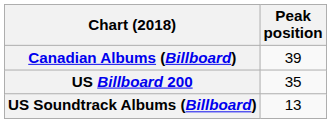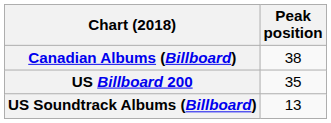 <table class="wikitable sortable plainrowheaders" style="text-align:center">
 <tr>
 <th scope="col">Chart (2018)</th>
 <th scope="col">Peak<br>position</th>
 </tr>
 <tr>
 <th scope="row"><a href='#'>Canadian Albums</a> (<em><a href='#'>Billboard</a></em>)</th>
-<td>39</td>
+<td>38</td>
 </tr>
 <tr>
 <th scope="row">US <a href='#'><em>Billboard</em> 200</a></th>
 <td>35</td>
 </tr>
 <tr>
 <th scope="row">US Soundtrack Albums (<em><a href='#'>Billboard</a></em>)</th>
 <td>13</td>
 </tr>
 </table>
